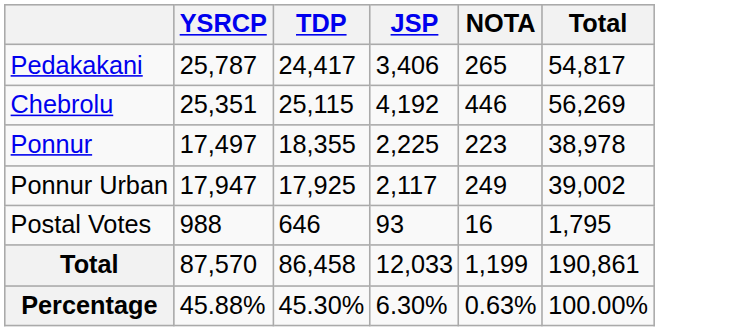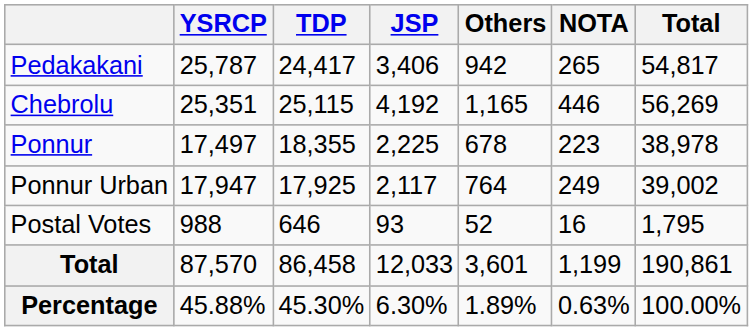 <table class="wikitable">
 <tr>
 <th></th>
 <th><a href='#'>YSRCP</a></th>
 <th><a href='#'>TDP</a></th>
 <th><a href='#'>JSP</a></th>
+<th>Others</th>
 <th>NOTA</th>
 <th>Total</th>
 </tr>
 <tr>
 <td><a href='#'>Pedakakani</a></td>
 <td>25,787</td>
 <td>24,417</td>
 <td>3,406</td>
+<td>942</td>
 <td>265</td>
 <td>54,817</td>
 </tr>
 <tr>
 <td><a href='#'>Chebrolu</a></td>
 <td>25,351</td>
 <td>25,115</td>
 <td>4,192</td>
+<td>1,165</td>
 <td>446</td>
 <td>56,269</td>
 </tr>
 <tr>
 <td><a href='#'>Ponnur</a></td>
 <td>17,497</td>
 <td>18,355</td>
 <td>2,225</td>
+<td>678</td>
 <td>223</td>
 <td>38,978</td>
 </tr>
 <tr>
 <td>Ponnur Urban</td>
 <td>17,947</td>
 <td>17,925</td>
 <td>2,117</td>
+<td>764</td>
 <td>249</td>
 <td>39,002</td>
 </tr>
 <tr>
 <td>Postal Votes</td>
 <td>988</td>
 <td>646</td>
 <td>93</td>
+<td>52</td>
 <td>16</td>
 <td>1,795</td>
 </tr>
 <tr>
 <th>Total</th>
 <td>87,570</td>
 <td>86,458</td>
 <td>12,033</td>
+<td>3,601</td>
 <td>1,199</td>
 <td>190,861</td>
 </tr>
 <tr>
 <th>Percentage</th>
 <td>45.88%</td>
 <td>45.30%</td>
 <td>6.30%</td>
+<td>1.89%</td>
 <td>0.63%</td>
 <td>100.00%</td>
 </tr>
 </table>
